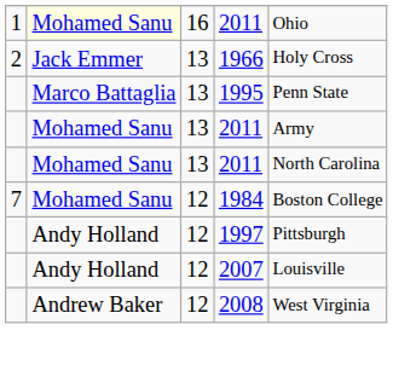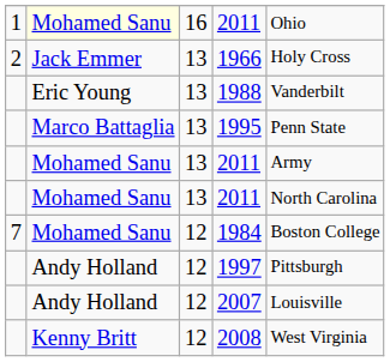 <table class="wikitable">
 <tr>
 </tr>
 <tr>
 <td>1</td>
 <td style="background: lightyellow;"><a href='#'>Mohamed Sanu</a></td>
 <td>16</td>
 <td><a href='#'>2011</a></td>
 <td style="font-size:80%;">Ohio</td>
 </tr>
 <tr>
 <td>2</td>
 <td><a href='#'>Jack Emmer</a></td>
 <td>13</td>
 <td><a href='#'>1966</a></td>
 <td style="font-size:80%;">Holy Cross</td>
+</tr>
+<tr>
+<td></td>
+<td>Eric Young</td>
+<td>13</td>
+<td><a href='#'>1988</a></td>
+<td style="font-size:80%;">Vanderbilt</td>
 </tr>
 <tr>
 <td></td>
 <td><a href='#'>Marco Battaglia</a></td>
 <td>13</td>
 <td><a href='#'>1995</a></td>
 <td style="font-size:80%;">Penn State</td>
 </tr>
 <tr>
 <td></td>
 <td><a href='#'>Mohamed Sanu</a></td>
 <td>13</td>
 <td><a href='#'>2011</a></td>
 <td style="font-size:80%;">Army</td>
 </tr>
 <tr>
 <td></td>
 <td><a href='#'>Mohamed Sanu</a></td>
 <td>13</td>
 <td><a href='#'>2011</a></td>
 <td style="font-size:80%;">North Carolina</td>
 </tr>
 <tr>
 <td>7</td>
 <td><a href='#'>Mohamed Sanu</a></td>
 <td>12</td>
 <td><a href='#'>1984</a></td>
 <td style="font-size:80%;">Boston College</td>
 </tr>
 <tr>
 <td></td>
 <td>Andy Holland</td>
 <td>12</td>
 <td><a href='#'>1997</a></td>
 <td style="font-size:80%;">Pittsburgh</td>
 </tr>
 <tr>
 <td></td>
 <td>Andy Holland</td>
 <td>12</td>
 <td><a href='#'>2007</a></td>
 <td style="font-size:80%;">Louisville</td>
 </tr>
 <tr>
 <td></td>
-<td>Andrew Baker</td>
+<td><a href='#'>Kenny Britt</a></td>
 <td>12</td>
 <td><a href='#'>2008</a></td>
 <td style="font-size:80%;">West Virginia</td>
 </tr>
 </table>
